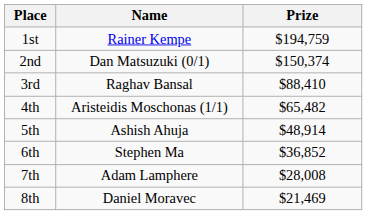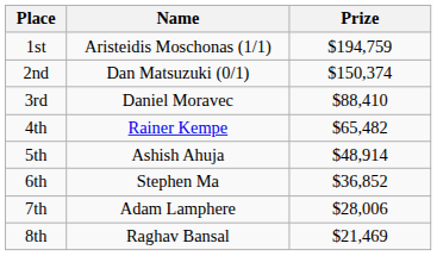 <table class="wikitable">
 <tr>
 <th width="50">Place</th>
 <th width="200">Name</th>
 <th width="125">Prize</th>
 </tr>
 <tr>
 <td align = "center">1st</td>
-<td align = "center"><a href='#'>Rainer Kempe</a></td>
+<td align = "center">Aristeidis Moschonas (1/1)</td>
 <td align = "center">$194,759</td>
 </tr>
 <tr>
 <td align = "center">2nd</td>
 <td align = "center">Dan Matsuzuki (0/1)</td>
 <td align = "center">$150,374</td>
 </tr>
 <tr>
 <td align = "center">3rd</td>
-<td align = "center">Raghav Bansal</td>
+<td align = "center">Daniel Moravec</td>
 <td align = "center">$88,410</td>
 </tr>
 <tr>
 <td align = "center">4th</td>
-<td align = "center">Aristeidis Moschonas (1/1)</td>
+<td align = "center"><a href='#'>Rainer Kempe</a></td>
 <td align = "center">$65,482</td>
 </tr>
 <tr>
 <td align = "center">5th</td>
 <td align = "center">Ashish Ahuja</td>
 <td align = "center">$48,914</td>
 </tr>
 <tr>
 <td align = "center">6th</td>
 <td align = "center">Stephen Ma</td>
 <td align = "center">$36,852</td>
 </tr>
 <tr>
 <td align = "center">7th</td>
 <td align = "center">Adam Lamphere</td>
-<td align = "center">$28,008</td>
+<td align = "center">$28,006</td>
 </tr>
 <tr>
 <td align = "center">8th</td>
-<td align = "center">Daniel Moravec</td>
+<td align = "center">Raghav Bansal</td>
 <td align = "center">$21,469</td>
 </tr>
 </table>
